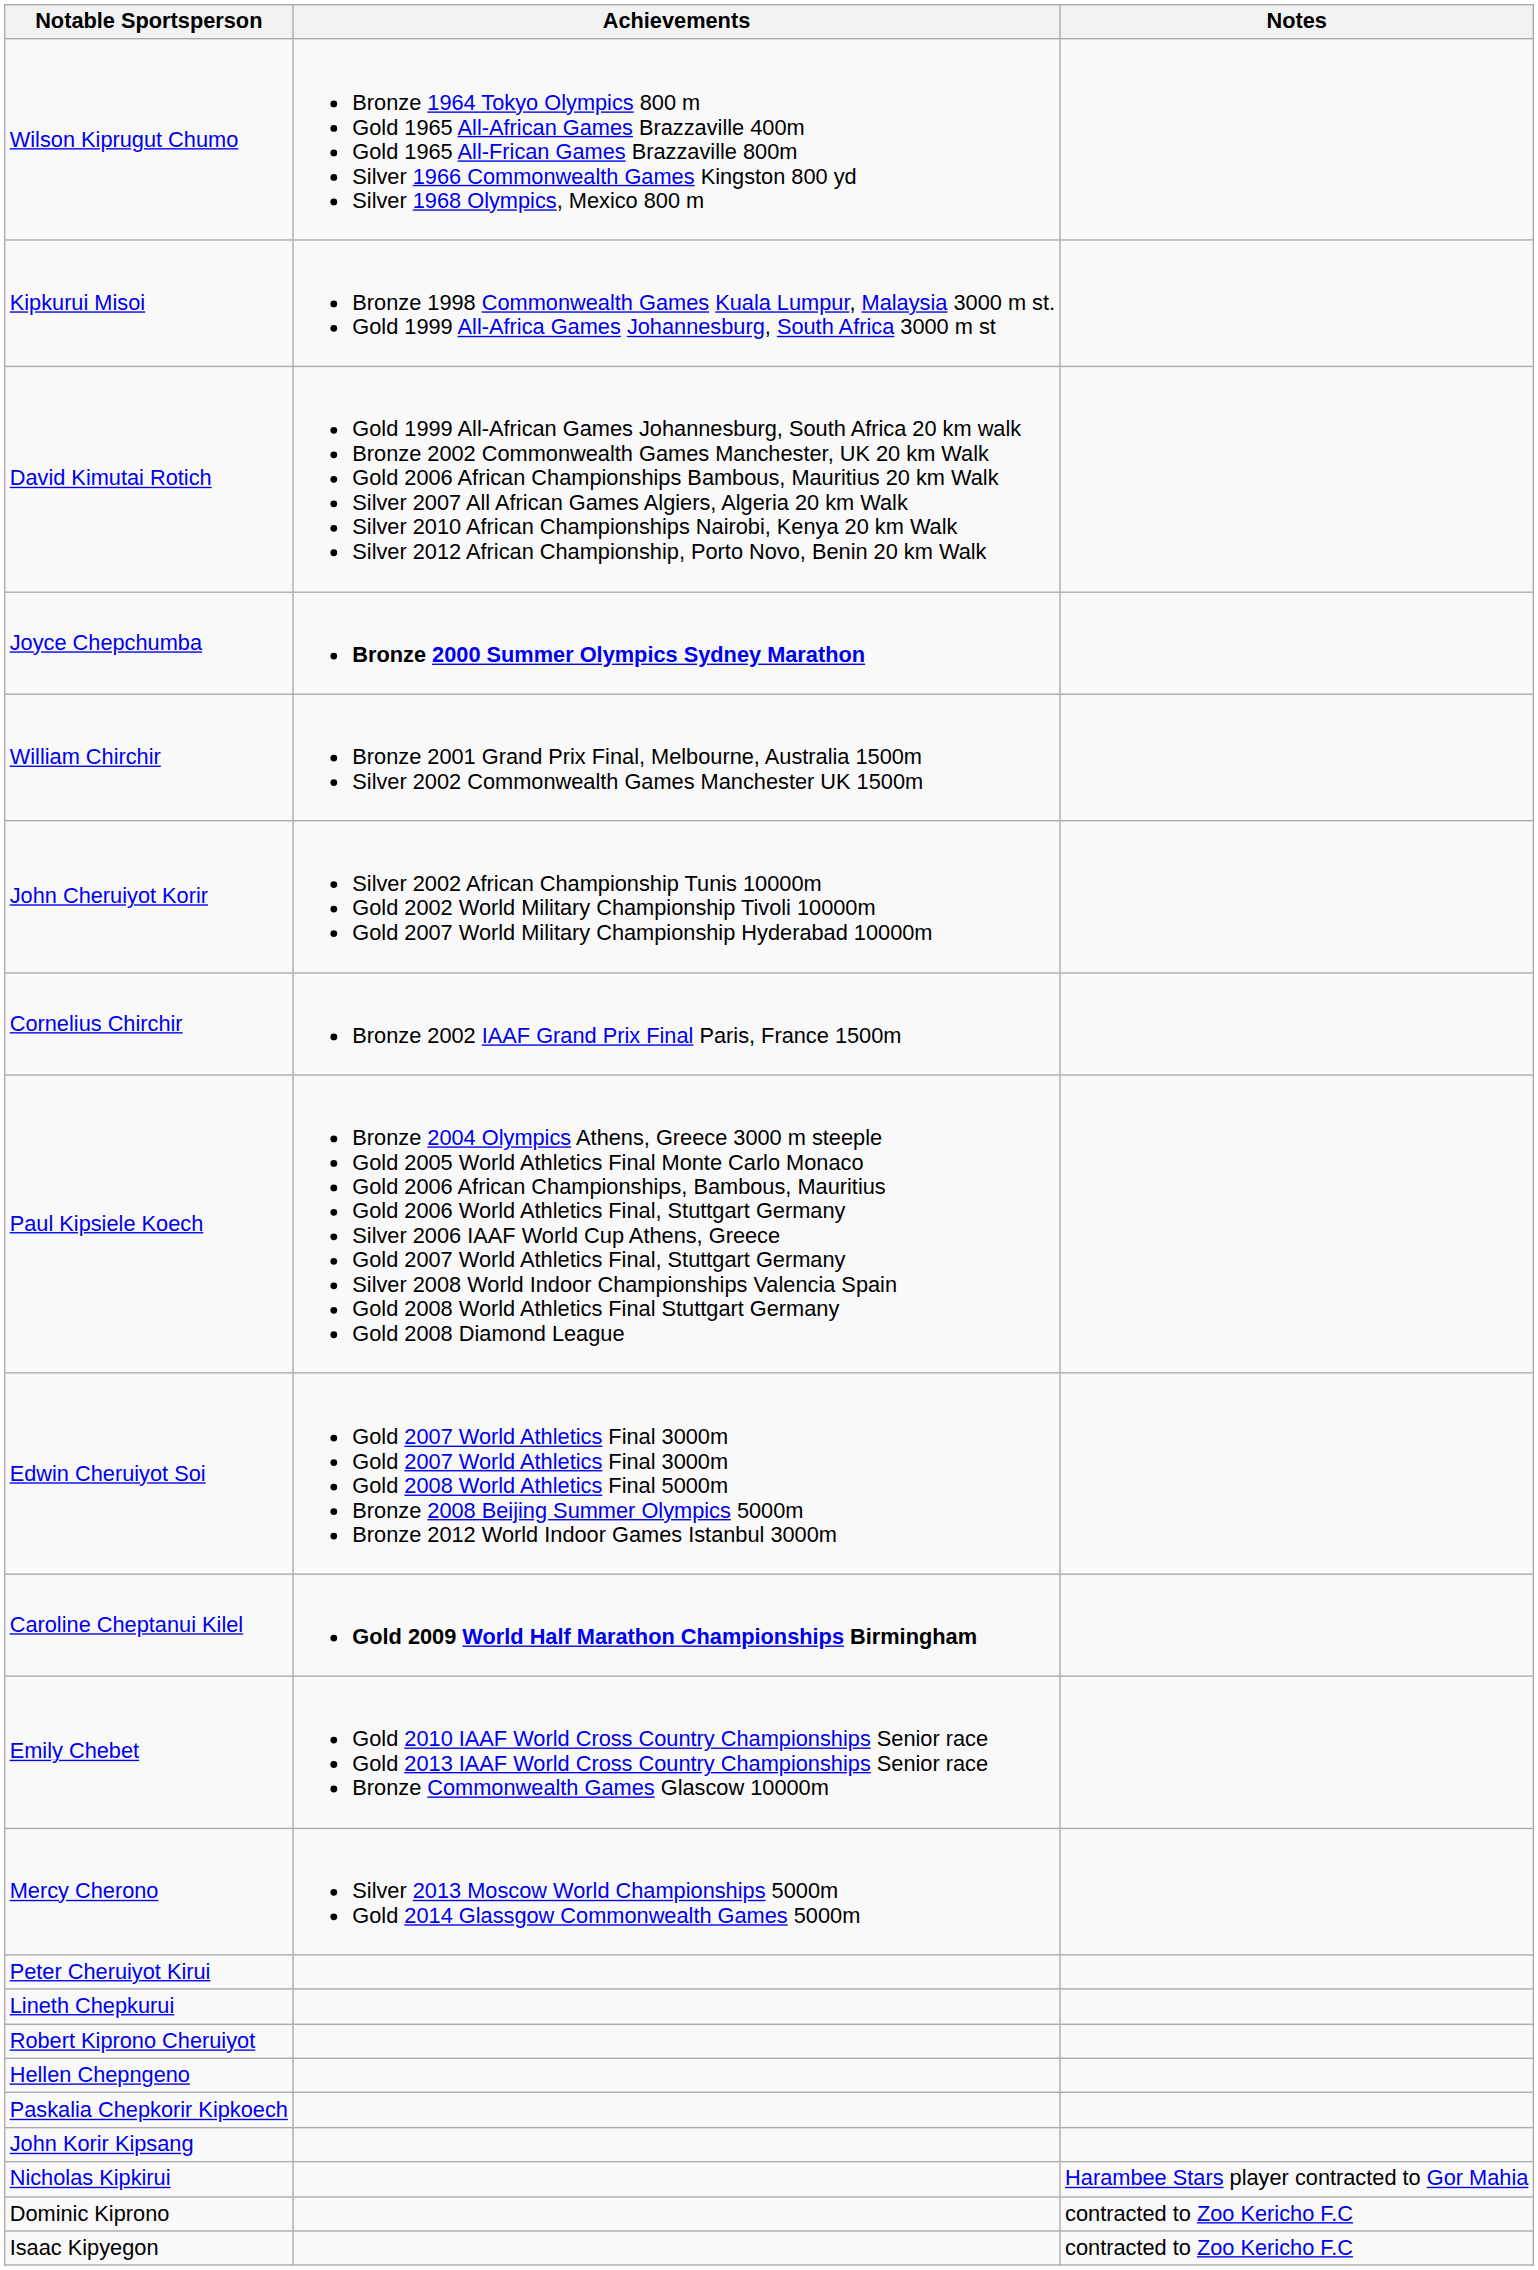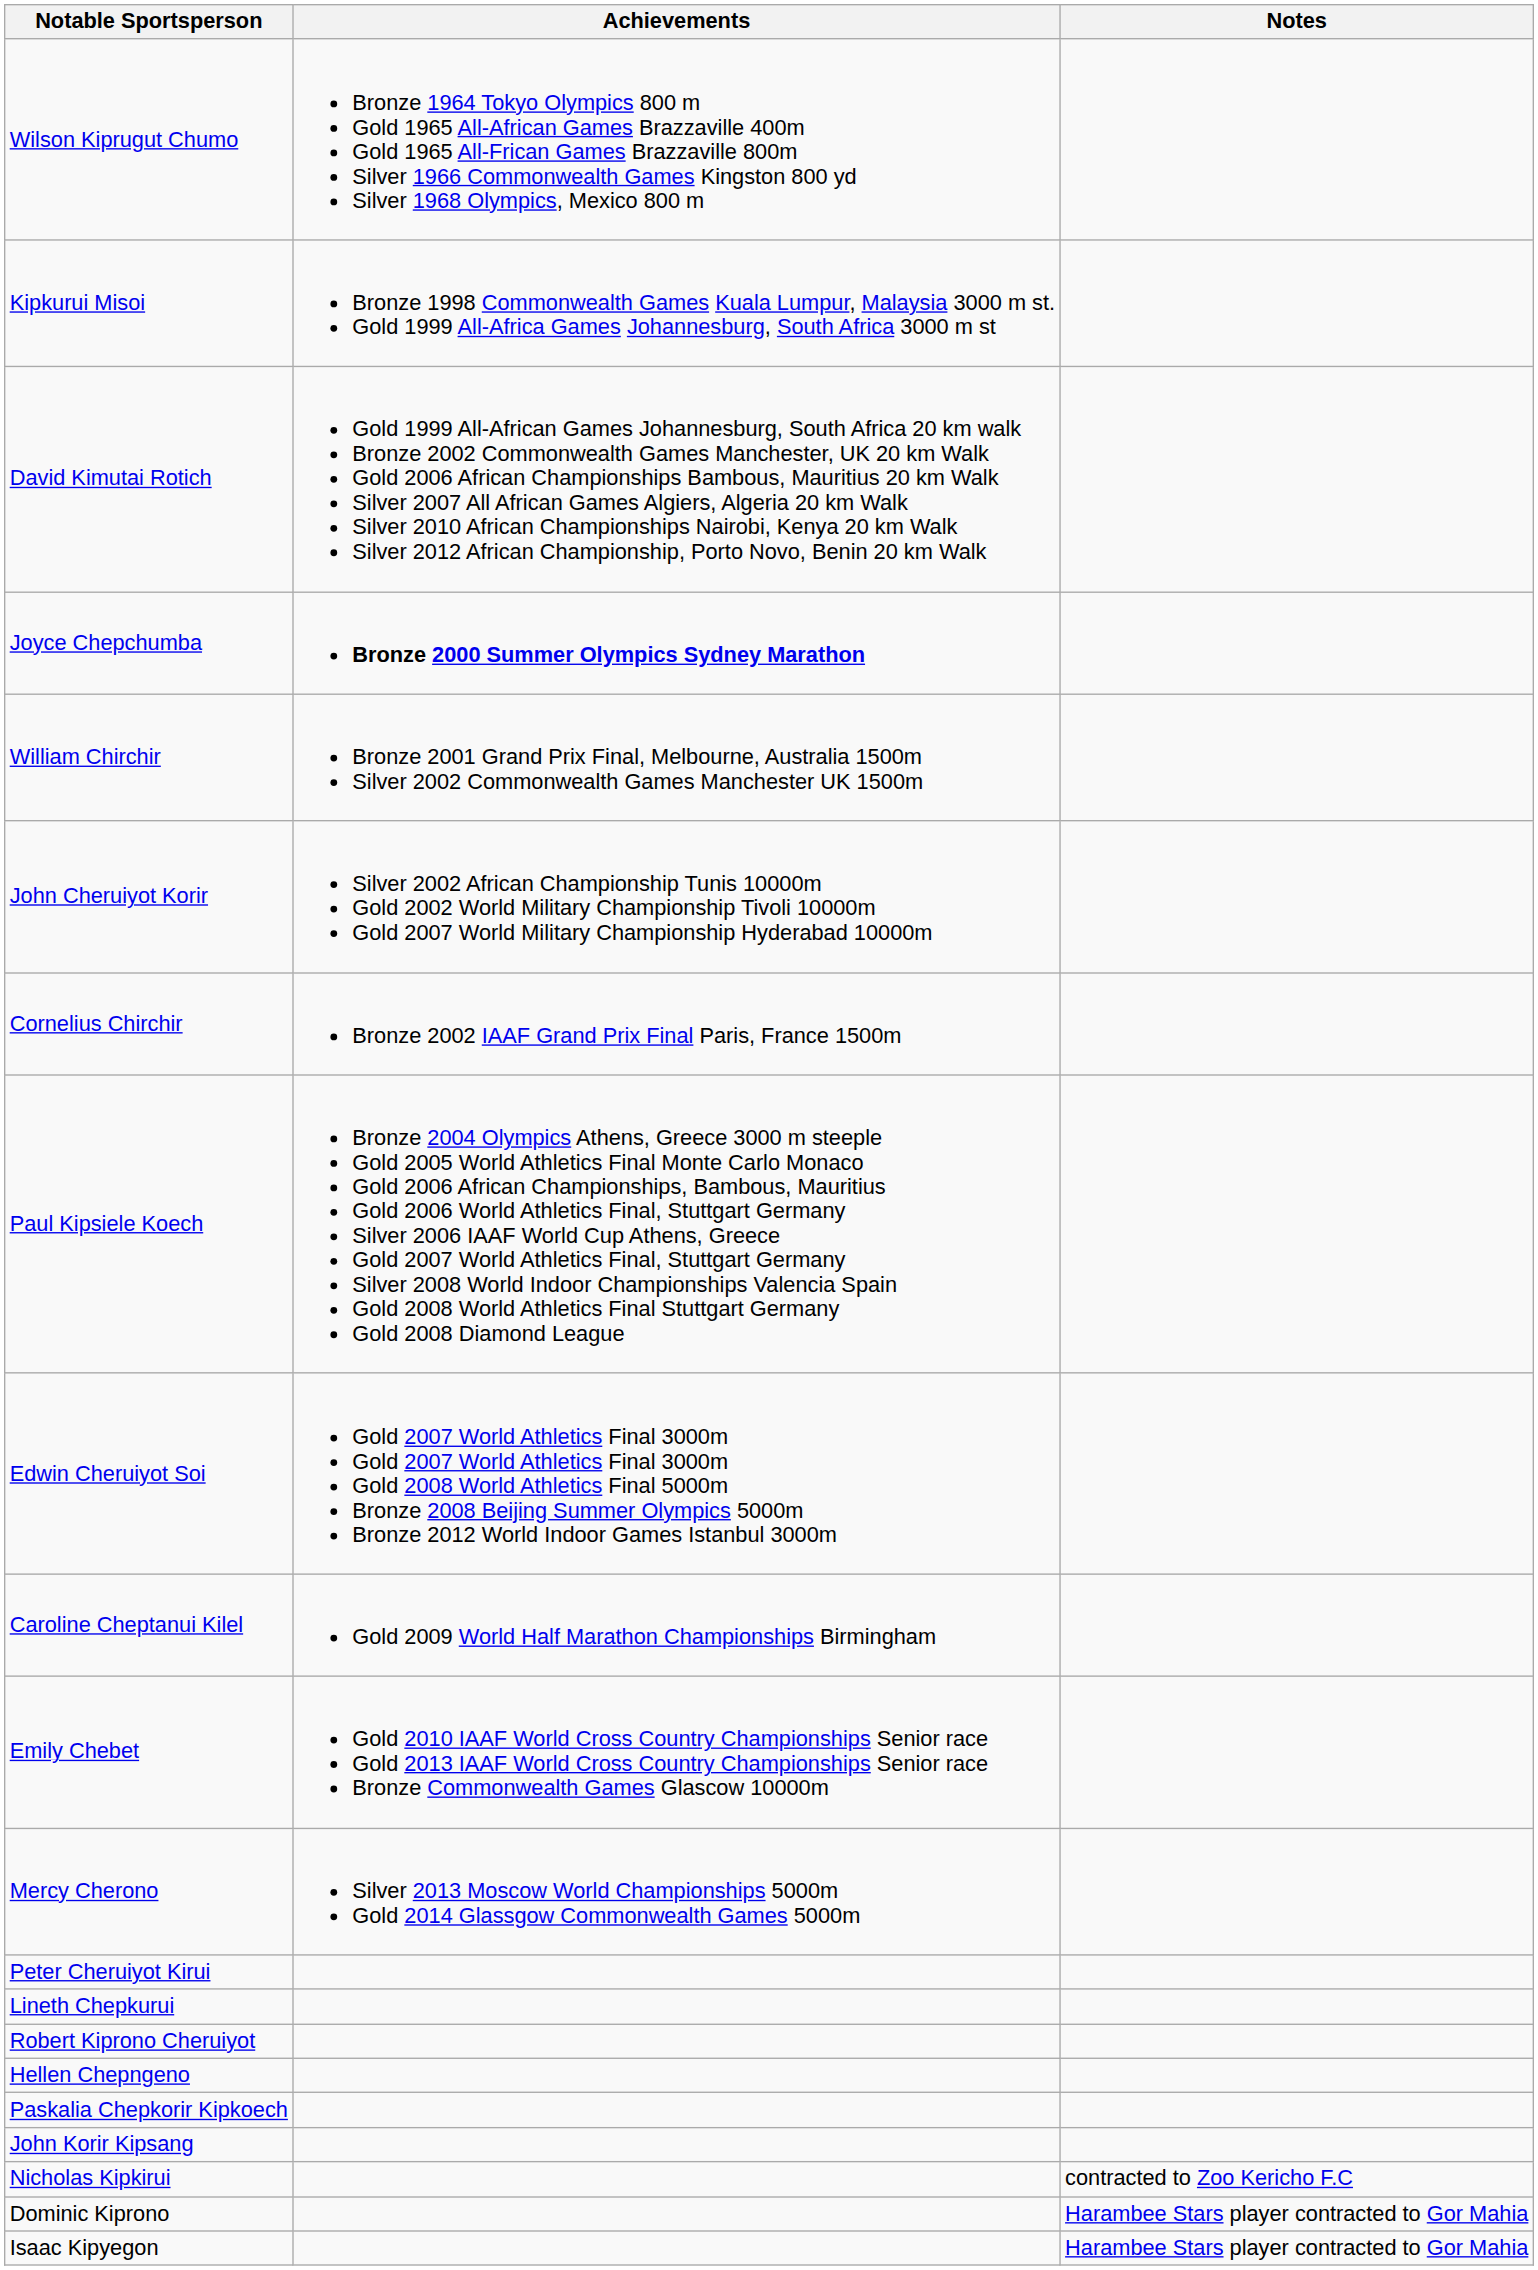 <table class="wikitable sortable mw-collapsible">
 <tr>
 <th>Notable Sportsperson</th>
 <th>Achievements</th>
 <th>Notes</th>
 </tr>
 <tr>
 <td><a href='#'>Wilson Kiprugut Chumo</a></td>
 <td><br><ul><li>Bronze <a href='#'>1964 Tokyo Olympics</a> 800 m</li><li>Gold 1965 <a href='#'>All-African Games</a> Brazzaville 400m</li><li>Gold 1965 <a href='#'>All-Frican Games</a> Brazzaville 800m</li><li>Silver <a href='#'>1966 Commonwealth Games</a> Kingston 800 yd</li><li>Silver <a href='#'>1968 Olympics</a>, Mexico 800 m</li></ul></td>
 <td></td>
 </tr>
 <tr>
 <td><a href='#'>Kipkurui Misoi</a></td>
 <td><br><ul><li>Bronze 1998 <a href='#'>Commonwealth Games</a> <a href='#'>Kuala Lumpur</a>, <a href='#'>Malaysia</a> 3000 m st.</li><li>Gold 1999 <a href='#'>All-Africa Games</a> <a href='#'>Johannesburg</a>, <a href='#'>South Africa</a> 3000 m st</li></ul></td>
 <td></td>
 </tr>
 <tr>
 <td><a href='#'>David Kimutai Rotich</a></td>
 <td><br><ul><li>Gold 1999 All-African Games Johannesburg, South Africa 20 km walk</li><li>Bronze 2002 Commonwealth Games Manchester, UK 20 km Walk</li><li>Gold 2006 African Championships Bambous, Mauritius 20 km Walk</li><li>Silver 2007 All African Games Algiers, Algeria 20 km Walk</li><li>Silver 2010 African Championships Nairobi, Kenya 20 km Walk</li><li>Silver 2012 African Championship, Porto Novo, Benin 20 km Walk</li></ul></td>
 <td></td>
 </tr>
 <tr>
 <td><a href='#'>Joyce Chepchumba</a></td>
 <td><strong><br><ul><li>Bronze <a href='#'>2000 Summer Olympics Sydney Marathon</a></li></ul></strong></td>
 <td></td>
 </tr>
 <tr>
 <td><a href='#'>William Chirchir</a></td>
 <td><br><ul><li>Bronze 2001 Grand Prix Final, Melbourne, Australia 1500m</li><li>Silver 2002 Commonwealth Games Manchester UK 1500m</li></ul></td>
 <td></td>
 </tr>
 <tr>
 <td><a href='#'>John Cheruiyot Korir</a></td>
 <td><br><ul><li>Silver 2002 African Championship Tunis 10000m</li><li>Gold 2002 World Military Championship Tivoli 10000m</li><li>Gold 2007 World Military Championship Hyderabad 10000m</li></ul></td>
 <td></td>
 </tr>
 <tr>
 <td><a href='#'>Cornelius Chirchir</a></td>
 <td><br><ul><li>Bronze 2002 <a href='#'>IAAF Grand Prix Final</a> Paris,  France 1500m</li></ul></td>
 <td></td>
 </tr>
 <tr>
 <td><a href='#'>Paul Kipsiele Koech</a></td>
 <td><br><ul><li>Bronze <a href='#'>2004 Olympics</a> Athens, Greece 3000 m steeple</li><li>Gold 2005 World Athletics Final Monte Carlo Monaco</li><li>Gold 2006 African Championships, Bambous, Mauritius</li><li>Gold 2006 World Athletics Final, Stuttgart Germany</li><li>Silver 2006 IAAF World Cup Athens, Greece</li><li>Gold 2007 World Athletics Final, Stuttgart Germany</li><li>Silver 2008 World Indoor Championships Valencia Spain</li><li>Gold 2008 World Athletics Final Stuttgart Germany</li><li>Gold 2008 Diamond League</li></ul></td>
 <td></td>
 </tr>
 <tr>
 <td><a href='#'>Edwin Cheruiyot Soi</a></td>
 <td><br><ul><li>Gold <a href='#'>2007 World Athletics</a> Final 3000m</li><li>Gold <a href='#'>2007 World Athletics</a> Final 3000m</li><li>Gold <a href='#'>2008 World Athletics</a> Final 5000m</li><li>Bronze <a href='#'>2008 Beijing Summer Olympics</a> 5000m</li><li>Bronze 2012 World Indoor Games Istanbul 3000m</li></ul></td>
 <td></td>
 </tr>
 <tr>
 <td><a href='#'>Caroline Cheptanui Kilel</a></td>
-<td><strong><br><ul><li>Gold 2009 <a href='#'>World Half Marathon Championships</a> Birmingham</li></ul></strong></td>
+<td><br><ul><li>Gold 2009 <a href='#'>World Half Marathon Championships</a> Birmingham</li></ul></td>
 <td></td>
 </tr>
 <tr>
 <td><a href='#'>Emily Chebet</a></td>
 <td><br><ul><li>Gold <a href='#'>2010 IAAF World Cross Country Championships</a> Senior race</li><li>Gold <a href='#'>2013 IAAF World Cross Country Championships</a> Senior race</li><li>Bronze <a href='#'>Commonwealth Games</a> Glascow 10000m</li></ul></td>
 <td></td>
 </tr>
 <tr>
 <td><a href='#'>Mercy Cherono</a></td>
 <td><br><ul><li>Silver <a href='#'>2013 Moscow World Championships</a> 5000m</li><li>Gold <a href='#'>2014 Glassgow Commonwealth Games</a> 5000m</li></ul></td>
 <td></td>
 </tr>
 <tr>
 <td><a href='#'>Peter Cheruiyot Kirui</a></td>
 <td></td>
 <td></td>
 </tr>
 <tr>
 <td><a href='#'>Lineth Chepkurui</a></td>
 <td></td>
 <td></td>
 </tr>
 <tr>
 <td><a href='#'>Robert Kiprono Cheruiyot</a></td>
 <td></td>
 <td></td>
 </tr>
 <tr>
 <td><a href='#'>Hellen Chepngeno</a></td>
 <td></td>
 <td></td>
 </tr>
 <tr>
 <td><a href='#'>Paskalia Chepkorir Kipkoech</a></td>
 <td></td>
 <td></td>
 </tr>
 <tr>
 <td><a href='#'>John Korir Kipsang</a></td>
 <td></td>
 <td></td>
 </tr>
 <tr>
 <td><a href='#'>Nicholas Kipkirui</a></td>
 <td></td>
-<td><a href='#'>Harambee Stars</a> player contracted to <a href='#'>Gor Mahia</a></td>
+<td>contracted to <a href='#'>Zoo Kericho F.C</a></td>
 </tr>
 <tr>
 <td>Dominic Kiprono</td>
 <td></td>
-<td>contracted to <a href='#'>Zoo Kericho F.C</a></td>
+<td><a href='#'>Harambee Stars</a> player contracted to <a href='#'>Gor Mahia</a></td>
 </tr>
 <tr>
 <td>Isaac Kipyegon</td>
 <td></td>
-<td>contracted to <a href='#'>Zoo Kericho F.C</a></td>
+<td><a href='#'>Harambee Stars</a> player contracted to <a href='#'>Gor Mahia</a></td>
 </tr>
 </table>
